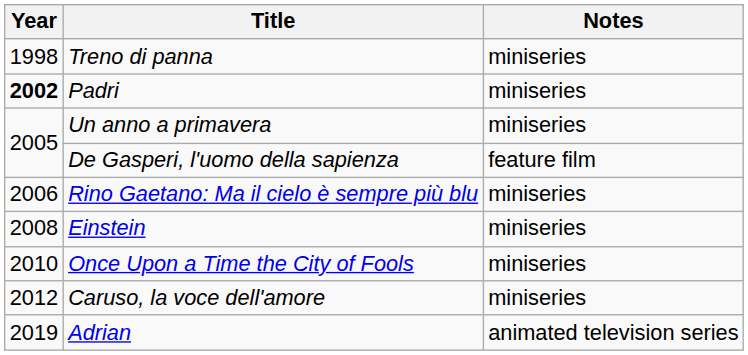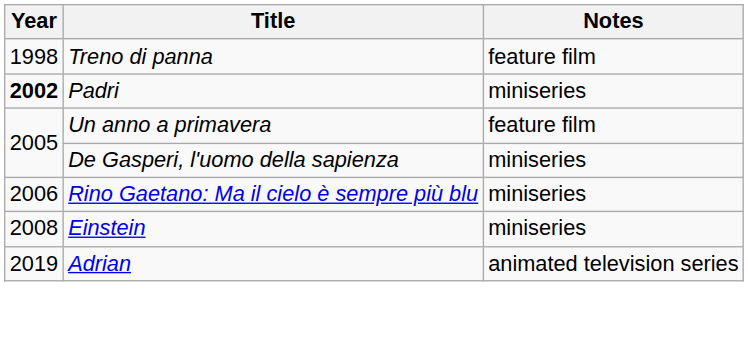 <table class="wikitable">
 <tr>
 <th>Year</th>
 <th>Title</th>
 <th>Notes</th>
 </tr>
 <tr>
 <td>1998</td>
 <td><em>Treno di panna</em></td>
-<td>miniseries</td>
+<td>feature film</td>
 </tr>
 <tr>
 <td><strong>2002</strong></td>
 <td><em>Padri</em></td>
 <td>miniseries</td>
 </tr>
 <tr>
 <td rowspan="2">2005</td>
 <td><em>Un anno a primavera</em></td>
-<td>miniseries</td>
+<td>feature film</td>
 </tr>
 <tr>
 <td><em>De Gasperi, l'uomo della sapienza</em></td>
-<td>feature film</td>
+<td>miniseries</td>
 </tr>
 <tr>
 <td>2006</td>
 <td><em><a href='#'>Rino Gaetano: Ma il cielo è sempre più blu</a></em></td>
 <td>miniseries</td>
 </tr>
 <tr>
 <td>2008</td>
 <td><em><a href='#'>Einstein</a></em></td>
 <td>miniseries</td>
 </tr>
 <tr>
-<td>2010</td>
-<td><em><a href='#'>Once Upon a Time the City of Fools</a></em></td>
-<td>miniseries</td>
-</tr>
-<tr>
-<td>2012</td>
-<td><em>Caruso, la voce dell'amore</em></td>
-<td>miniseries</td>
-</tr>
-<tr>
 <td>2019</td>
 <td><em><a href='#'>Adrian</a></em></td>
 <td>animated television series</td>
 </tr>
 </table>
